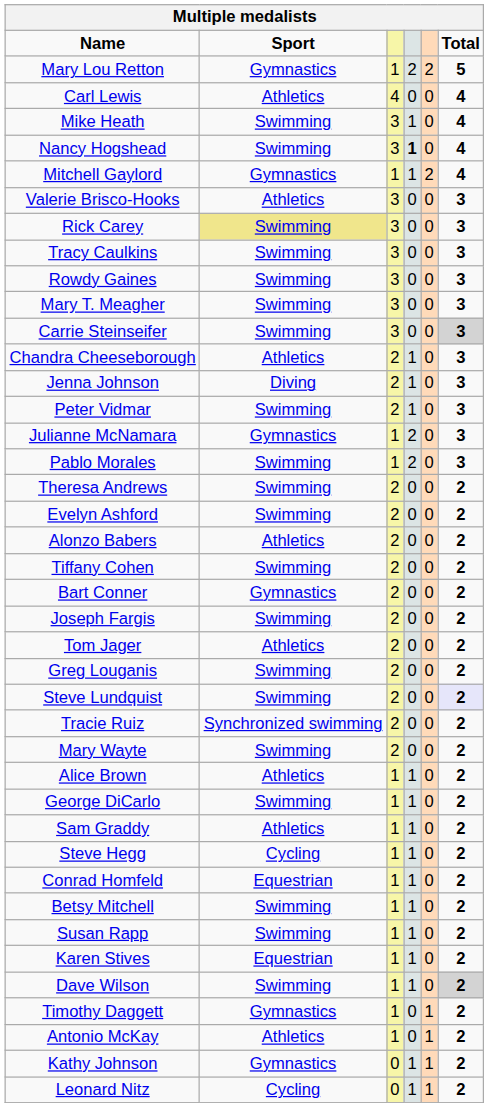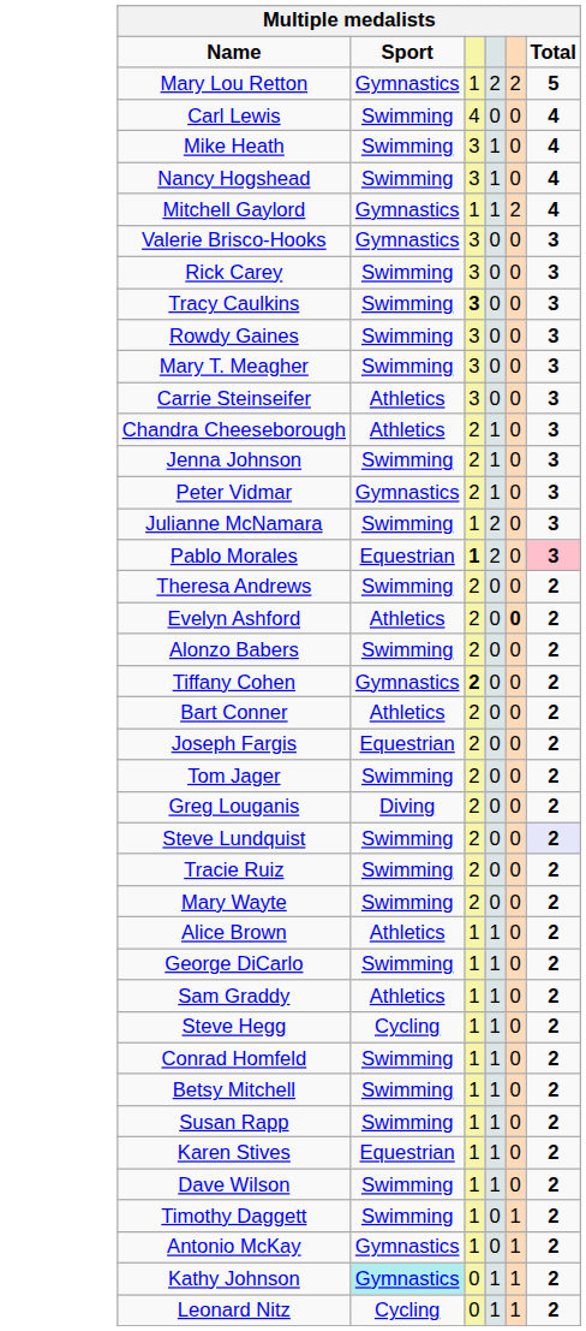 <table class=wikitable style="font-size:85%; float:right;text-align:center">
 <tr bgcolor=EFEFEF>
 <th colspan=7>Multiple medalists</th>
 </tr>
 <tr>
 <td><strong>Name</strong></td>
 <td><strong>Sport</strong></td>
 <td bgcolor=F7F6A8></td>
 <td bgcolor=DCE5E5></td>
 <td bgcolor=FFDAB9></td>
 <td><strong>Total</strong></td>
 </tr>
 <tr>
 <td><a href='#'>Mary Lou Retton</a></td>
 <td><a href='#'>Gymnastics</a></td>
 <td bgcolor=F7F6A8>1</td>
 <td bgcolor=DCE5E5>2</td>
 <td bgcolor=FFDAB9>2</td>
 <td><strong>5</strong></td>
 </tr>
 <tr>
 <td><a href='#'>Carl Lewis</a></td>
-<td><a href='#'>Athletics</a></td>
+<td><a href='#'>Swimming</a></td>
 <td bgcolor=F7F6A8>4</td>
 <td bgcolor=DCE5E5>0</td>
 <td bgcolor=FFDAB9>0</td>
 <td><strong>4</strong></td>
 </tr>
 <tr>
 <td><a href='#'>Mike Heath</a></td>
 <td><a href='#'>Swimming</a></td>
 <td bgcolor=F7F6A8>3</td>
 <td bgcolor=DCE5E5>1</td>
 <td bgcolor=FFDAB9>0</td>
 <td><strong>4</strong></td>
 </tr>
 <tr>
 <td><a href='#'>Nancy Hogshead</a></td>
 <td><a href='#'>Swimming</a></td>
 <td bgcolor=F7F6A8>3</td>
-<td bgcolor=DCE5E5><strong>1</strong></td>
+<td bgcolor=DCE5E5>1</td>
 <td bgcolor=FFDAB9>0</td>
 <td><strong>4</strong></td>
 </tr>
 <tr>
 <td><a href='#'>Mitchell Gaylord</a></td>
 <td><a href='#'>Gymnastics</a></td>
 <td bgcolor=F7F6A8>1</td>
 <td bgcolor=DCE5E5>1</td>
 <td bgcolor=FFDAB9>2</td>
 <td><strong>4</strong></td>
 </tr>
 <tr>
 <td><a href='#'>Valerie Brisco-Hooks</a></td>
-<td><a href='#'>Athletics</a></td>
+<td><a href='#'>Gymnastics</a></td>
 <td bgcolor=F7F6A8>3</td>
 <td bgcolor=DCE5E5>0</td>
 <td bgcolor=FFDAB9>0</td>
 <td><strong>3</strong></td>
 </tr>
 <tr>
 <td><a href='#'>Rick Carey</a></td>
-<td style="background: khaki;"><a href='#'>Swimming</a></td>
+<td><a href='#'>Swimming</a></td>
 <td bgcolor=F7F6A8>3</td>
 <td bgcolor=DCE5E5>0</td>
 <td bgcolor=FFDAB9>0</td>
 <td><strong>3</strong></td>
 </tr>
 <tr>
 <td><a href='#'>Tracy Caulkins</a></td>
 <td><a href='#'>Swimming</a></td>
-<td bgcolor=F7F6A8>3</td>
+<td bgcolor=F7F6A8><strong>3</strong></td>
 <td bgcolor=DCE5E5>0</td>
 <td bgcolor=FFDAB9>0</td>
 <td><strong>3</strong></td>
 </tr>
 <tr>
 <td><a href='#'>Rowdy Gaines</a></td>
 <td><a href='#'>Swimming</a></td>
 <td bgcolor=F7F6A8>3</td>
 <td bgcolor=DCE5E5>0</td>
 <td bgcolor=FFDAB9>0</td>
 <td><strong>3</strong></td>
 </tr>
 <tr>
 <td><a href='#'>Mary T. Meagher</a></td>
 <td><a href='#'>Swimming</a></td>
 <td bgcolor=F7F6A8>3</td>
 <td bgcolor=DCE5E5>0</td>
 <td bgcolor=FFDAB9>0</td>
 <td><strong>3</strong></td>
 </tr>
 <tr>
 <td><a href='#'>Carrie Steinseifer</a></td>
-<td><a href='#'>Swimming</a></td>
+<td><a href='#'>Athletics</a></td>
 <td bgcolor=F7F6A8>3</td>
 <td bgcolor=DCE5E5>0</td>
 <td bgcolor=FFDAB9>0</td>
-<td style="background: lightgrey;"><strong>3</strong></td>
+<td><strong>3</strong></td>
 </tr>
 <tr>
 <td><a href='#'>Chandra Cheeseborough</a></td>
 <td><a href='#'>Athletics</a></td>
 <td bgcolor=F7F6A8>2</td>
 <td bgcolor=DCE5E5>1</td>
 <td bgcolor=FFDAB9>0</td>
 <td><strong>3</strong></td>
 </tr>
 <tr>
 <td><a href='#'>Jenna Johnson</a></td>
-<td><a href='#'>Diving</a></td>
+<td><a href='#'>Swimming</a></td>
 <td bgcolor=F7F6A8>2</td>
 <td bgcolor=DCE5E5>1</td>
 <td bgcolor=FFDAB9>0</td>
 <td><strong>3</strong></td>
 </tr>
 <tr>
 <td><a href='#'>Peter Vidmar</a></td>
-<td><a href='#'>Swimming</a></td>
+<td><a href='#'>Gymnastics</a></td>
 <td bgcolor=F7F6A8>2</td>
 <td bgcolor=DCE5E5>1</td>
 <td bgcolor=FFDAB9>0</td>
 <td><strong>3</strong></td>
 </tr>
 <tr>
 <td><a href='#'>Julianne McNamara</a></td>
-<td><a href='#'>Gymnastics</a></td>
+<td><a href='#'>Swimming</a></td>
 <td bgcolor=F7F6A8>1</td>
 <td bgcolor=DCE5E5>2</td>
 <td bgcolor=FFDAB9>0</td>
 <td><strong>3</strong></td>
 </tr>
 <tr>
 <td><a href='#'>Pablo Morales</a></td>
-<td><a href='#'>Swimming</a></td>
-<td bgcolor=F7F6A8>1</td>
+<td><a href='#'>Equestrian</a></td>
+<td bgcolor=F7F6A8><strong>1</strong></td>
 <td bgcolor=DCE5E5>2</td>
 <td bgcolor=FFDAB9>0</td>
-<td><strong>3</strong></td>
+<td style="background: pink;"><strong>3</strong></td>
 </tr>
 <tr>
 <td><a href='#'>Theresa Andrews</a></td>
 <td><a href='#'>Swimming</a></td>
 <td bgcolor=F7F6A8>2</td>
 <td bgcolor=DCE5E5>0</td>
 <td bgcolor=FFDAB9>0</td>
 <td><strong>2</strong></td>
 </tr>
 <tr>
 <td><a href='#'>Evelyn Ashford</a></td>
+<td><a href='#'>Athletics</a></td>
+<td bgcolor=F7F6A8>2</td>
+<td bgcolor=DCE5E5>0</td>
+<td bgcolor=FFDAB9><strong>0</strong></td>
+<td><strong>2</strong></td>
+</tr>
+<tr>
+<td><a href='#'>Alonzo Babers</a></td>
 <td><a href='#'>Swimming</a></td>
 <td bgcolor=F7F6A8>2</td>
 <td bgcolor=DCE5E5>0</td>
 <td bgcolor=FFDAB9>0</td>
 <td><strong>2</strong></td>
 </tr>
 <tr>
-<td><a href='#'>Alonzo Babers</a></td>
+<td><a href='#'>Tiffany Cohen</a></td>
+<td><a href='#'>Gymnastics</a></td>
+<td bgcolor=F7F6A8><strong>2</strong></td>
+<td bgcolor=DCE5E5>0</td>
+<td bgcolor=FFDAB9>0</td>
+<td><strong>2</strong></td>
+</tr>
+<tr>
+<td><a href='#'>Bart Conner</a></td>
 <td><a href='#'>Athletics</a></td>
 <td bgcolor=F7F6A8>2</td>
 <td bgcolor=DCE5E5>0</td>
 <td bgcolor=FFDAB9>0</td>
 <td><strong>2</strong></td>
 </tr>
 <tr>
-<td><a href='#'>Tiffany Cohen</a></td>
+<td><a href='#'>Joseph Fargis</a></td>
+<td><a href='#'>Equestrian</a></td>
+<td bgcolor=F7F6A8>2</td>
+<td bgcolor=DCE5E5>0</td>
+<td bgcolor=FFDAB9>0</td>
+<td><strong>2</strong></td>
+</tr>
+<tr>
+<td><a href='#'>Tom Jager</a></td>
 <td><a href='#'>Swimming</a></td>
 <td bgcolor=F7F6A8>2</td>
 <td bgcolor=DCE5E5>0</td>
 <td bgcolor=FFDAB9>0</td>
 <td><strong>2</strong></td>
 </tr>
 <tr>
-<td><a href='#'>Bart Conner</a></td>
-<td><a href='#'>Gymnastics</a></td>
-<td bgcolor=F7F6A8>2</td>
-<td bgcolor=DCE5E5>0</td>
-<td bgcolor=FFDAB9>0</td>
-<td><strong>2</strong></td>
-</tr>
-<tr>
-<td><a href='#'>Joseph Fargis</a></td>
-<td><a href='#'>Swimming</a></td>
-<td bgcolor=F7F6A8>2</td>
-<td bgcolor=DCE5E5>0</td>
-<td bgcolor=FFDAB9>0</td>
-<td><strong>2</strong></td>
-</tr>
-<tr>
-<td><a href='#'>Tom Jager</a></td>
-<td><a href='#'>Athletics</a></td>
-<td bgcolor=F7F6A8>2</td>
-<td bgcolor=DCE5E5>0</td>
-<td bgcolor=FFDAB9>0</td>
-<td><strong>2</strong></td>
-</tr>
-<tr>
 <td><a href='#'>Greg Louganis</a></td>
-<td><a href='#'>Swimming</a></td>
+<td><a href='#'>Diving</a></td>
 <td bgcolor=F7F6A8>2</td>
 <td bgcolor=DCE5E5>0</td>
 <td bgcolor=FFDAB9>0</td>
 <td><strong>2</strong></td>
 </tr>
 <tr>
 <td><a href='#'>Steve Lundquist</a></td>
 <td><a href='#'>Swimming</a></td>
 <td bgcolor=F7F6A8>2</td>
 <td bgcolor=DCE5E5>0</td>
 <td bgcolor=FFDAB9>0</td>
 <td style="background: lavender;"><strong>2</strong></td>
 </tr>
 <tr>
 <td><a href='#'>Tracie Ruiz</a></td>
-<td><a href='#'>Synchronized swimming</a></td>
+<td><a href='#'>Swimming</a></td>
 <td bgcolor=F7F6A8>2</td>
 <td bgcolor=DCE5E5>0</td>
 <td bgcolor=FFDAB9>0</td>
 <td><strong>2</strong></td>
 </tr>
 <tr>
 <td><a href='#'>Mary Wayte</a></td>
 <td><a href='#'>Swimming</a></td>
 <td bgcolor=F7F6A8>2</td>
 <td bgcolor=DCE5E5>0</td>
 <td bgcolor=FFDAB9>0</td>
 <td><strong>2</strong></td>
 </tr>
 <tr>
 <td><a href='#'>Alice Brown</a></td>
 <td><a href='#'>Athletics</a></td>
 <td bgcolor=F7F6A8>1</td>
 <td bgcolor=DCE5E5>1</td>
 <td bgcolor=FFDAB9>0</td>
 <td><strong>2</strong></td>
 </tr>
 <tr>
 <td><a href='#'>George DiCarlo</a></td>
 <td><a href='#'>Swimming</a></td>
 <td bgcolor=F7F6A8>1</td>
 <td bgcolor=DCE5E5>1</td>
 <td bgcolor=FFDAB9>0</td>
 <td><strong>2</strong></td>
 </tr>
 <tr>
 <td><a href='#'>Sam Graddy</a></td>
 <td><a href='#'>Athletics</a></td>
 <td bgcolor=F7F6A8>1</td>
 <td bgcolor=DCE5E5>1</td>
 <td bgcolor=FFDAB9>0</td>
 <td><strong>2</strong></td>
 </tr>
 <tr>
 <td><a href='#'>Steve Hegg</a></td>
 <td><a href='#'>Cycling</a></td>
 <td bgcolor=F7F6A8>1</td>
 <td bgcolor=DCE5E5>1</td>
 <td bgcolor=FFDAB9>0</td>
 <td><strong>2</strong></td>
 </tr>
 <tr>
 <td><a href='#'>Conrad Homfeld</a></td>
-<td><a href='#'>Equestrian</a></td>
+<td><a href='#'>Swimming</a></td>
 <td bgcolor=F7F6A8>1</td>
 <td bgcolor=DCE5E5>1</td>
 <td bgcolor=FFDAB9>0</td>
 <td><strong>2</strong></td>
 </tr>
 <tr>
 <td><a href='#'>Betsy Mitchell</a></td>
 <td><a href='#'>Swimming</a></td>
 <td bgcolor=F7F6A8>1</td>
 <td bgcolor=DCE5E5>1</td>
 <td bgcolor=FFDAB9>0</td>
 <td><strong>2</strong></td>
 </tr>
 <tr>
 <td><a href='#'>Susan Rapp</a></td>
 <td><a href='#'>Swimming</a></td>
 <td bgcolor=F7F6A8>1</td>
 <td bgcolor=DCE5E5>1</td>
 <td bgcolor=FFDAB9>0</td>
 <td><strong>2</strong></td>
 </tr>
 <tr>
 <td><a href='#'>Karen Stives</a></td>
 <td><a href='#'>Equestrian</a></td>
 <td bgcolor=F7F6A8>1</td>
 <td bgcolor=DCE5E5>1</td>
 <td bgcolor=FFDAB9>0</td>
 <td><strong>2</strong></td>
 </tr>
 <tr>
 <td><a href='#'>Dave Wilson</a></td>
 <td><a href='#'>Swimming</a></td>
 <td bgcolor=F7F6A8>1</td>
 <td bgcolor=DCE5E5>1</td>
 <td bgcolor=FFDAB9>0</td>
-<td style="background: lightgrey;"><strong>2</strong></td>
+<td><strong>2</strong></td>
 </tr>
 <tr>
 <td><a href='#'>Timothy Daggett</a></td>
+<td><a href='#'>Swimming</a></td>
+<td bgcolor=F7F6A8>1</td>
+<td bgcolor=DCE5E5>0</td>
+<td bgcolor=FFDAB9>1</td>
+<td><strong>2</strong></td>
+</tr>
+<tr>
+<td><a href='#'>Antonio McKay</a></td>
 <td><a href='#'>Gymnastics</a></td>
 <td bgcolor=F7F6A8>1</td>
 <td bgcolor=DCE5E5>0</td>
 <td bgcolor=FFDAB9>1</td>
 <td><strong>2</strong></td>
 </tr>
 <tr>
-<td><a href='#'>Antonio McKay</a></td>
-<td><a href='#'>Athletics</a></td>
-<td bgcolor=F7F6A8>1</td>
-<td bgcolor=DCE5E5>0</td>
-<td bgcolor=FFDAB9>1</td>
-<td><strong>2</strong></td>
-</tr>
-<tr>
 <td><a href='#'>Kathy Johnson</a></td>
-<td><a href='#'>Gymnastics</a></td>
+<td style="background: paleturquoise;"><a href='#'>Gymnastics</a></td>
 <td bgcolor=F7F6A8>0</td>
 <td bgcolor=DCE5E5>1</td>
 <td bgcolor=FFDAB9>1</td>
 <td><strong>2</strong></td>
 </tr>
 <tr>
 <td><a href='#'>Leonard Nitz</a></td>
 <td><a href='#'>Cycling</a></td>
 <td bgcolor=F7F6A8>0</td>
 <td bgcolor=DCE5E5>1</td>
 <td bgcolor=FFDAB9>1</td>
 <td><strong>2</strong></td>
 </tr>
 </table>
